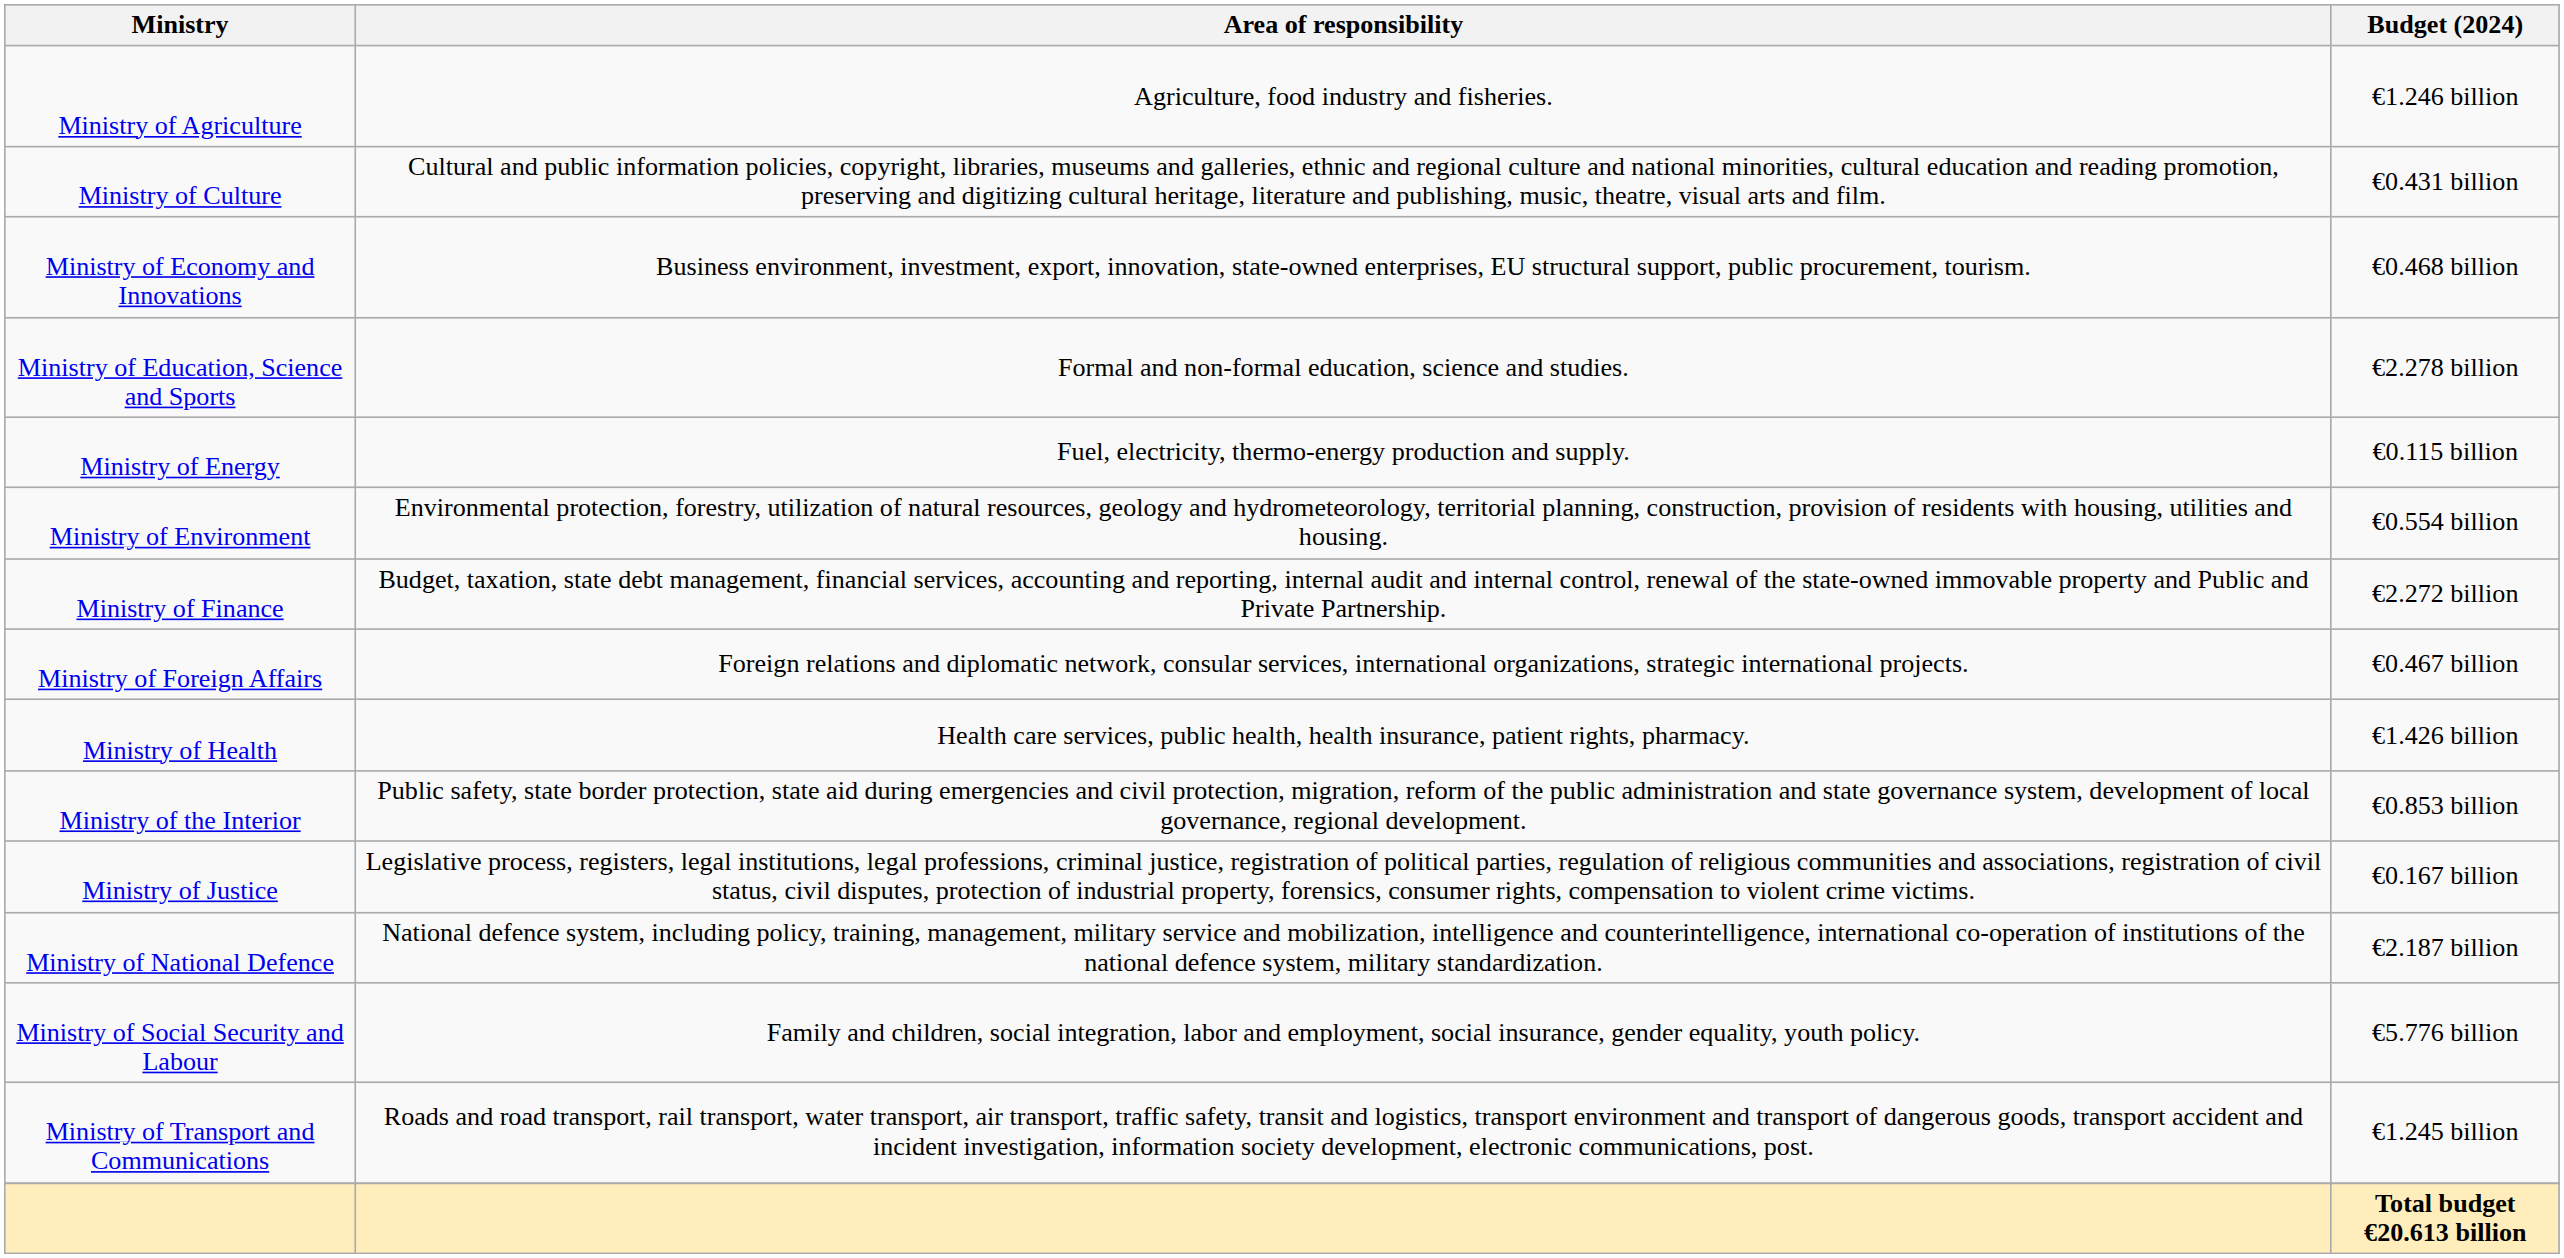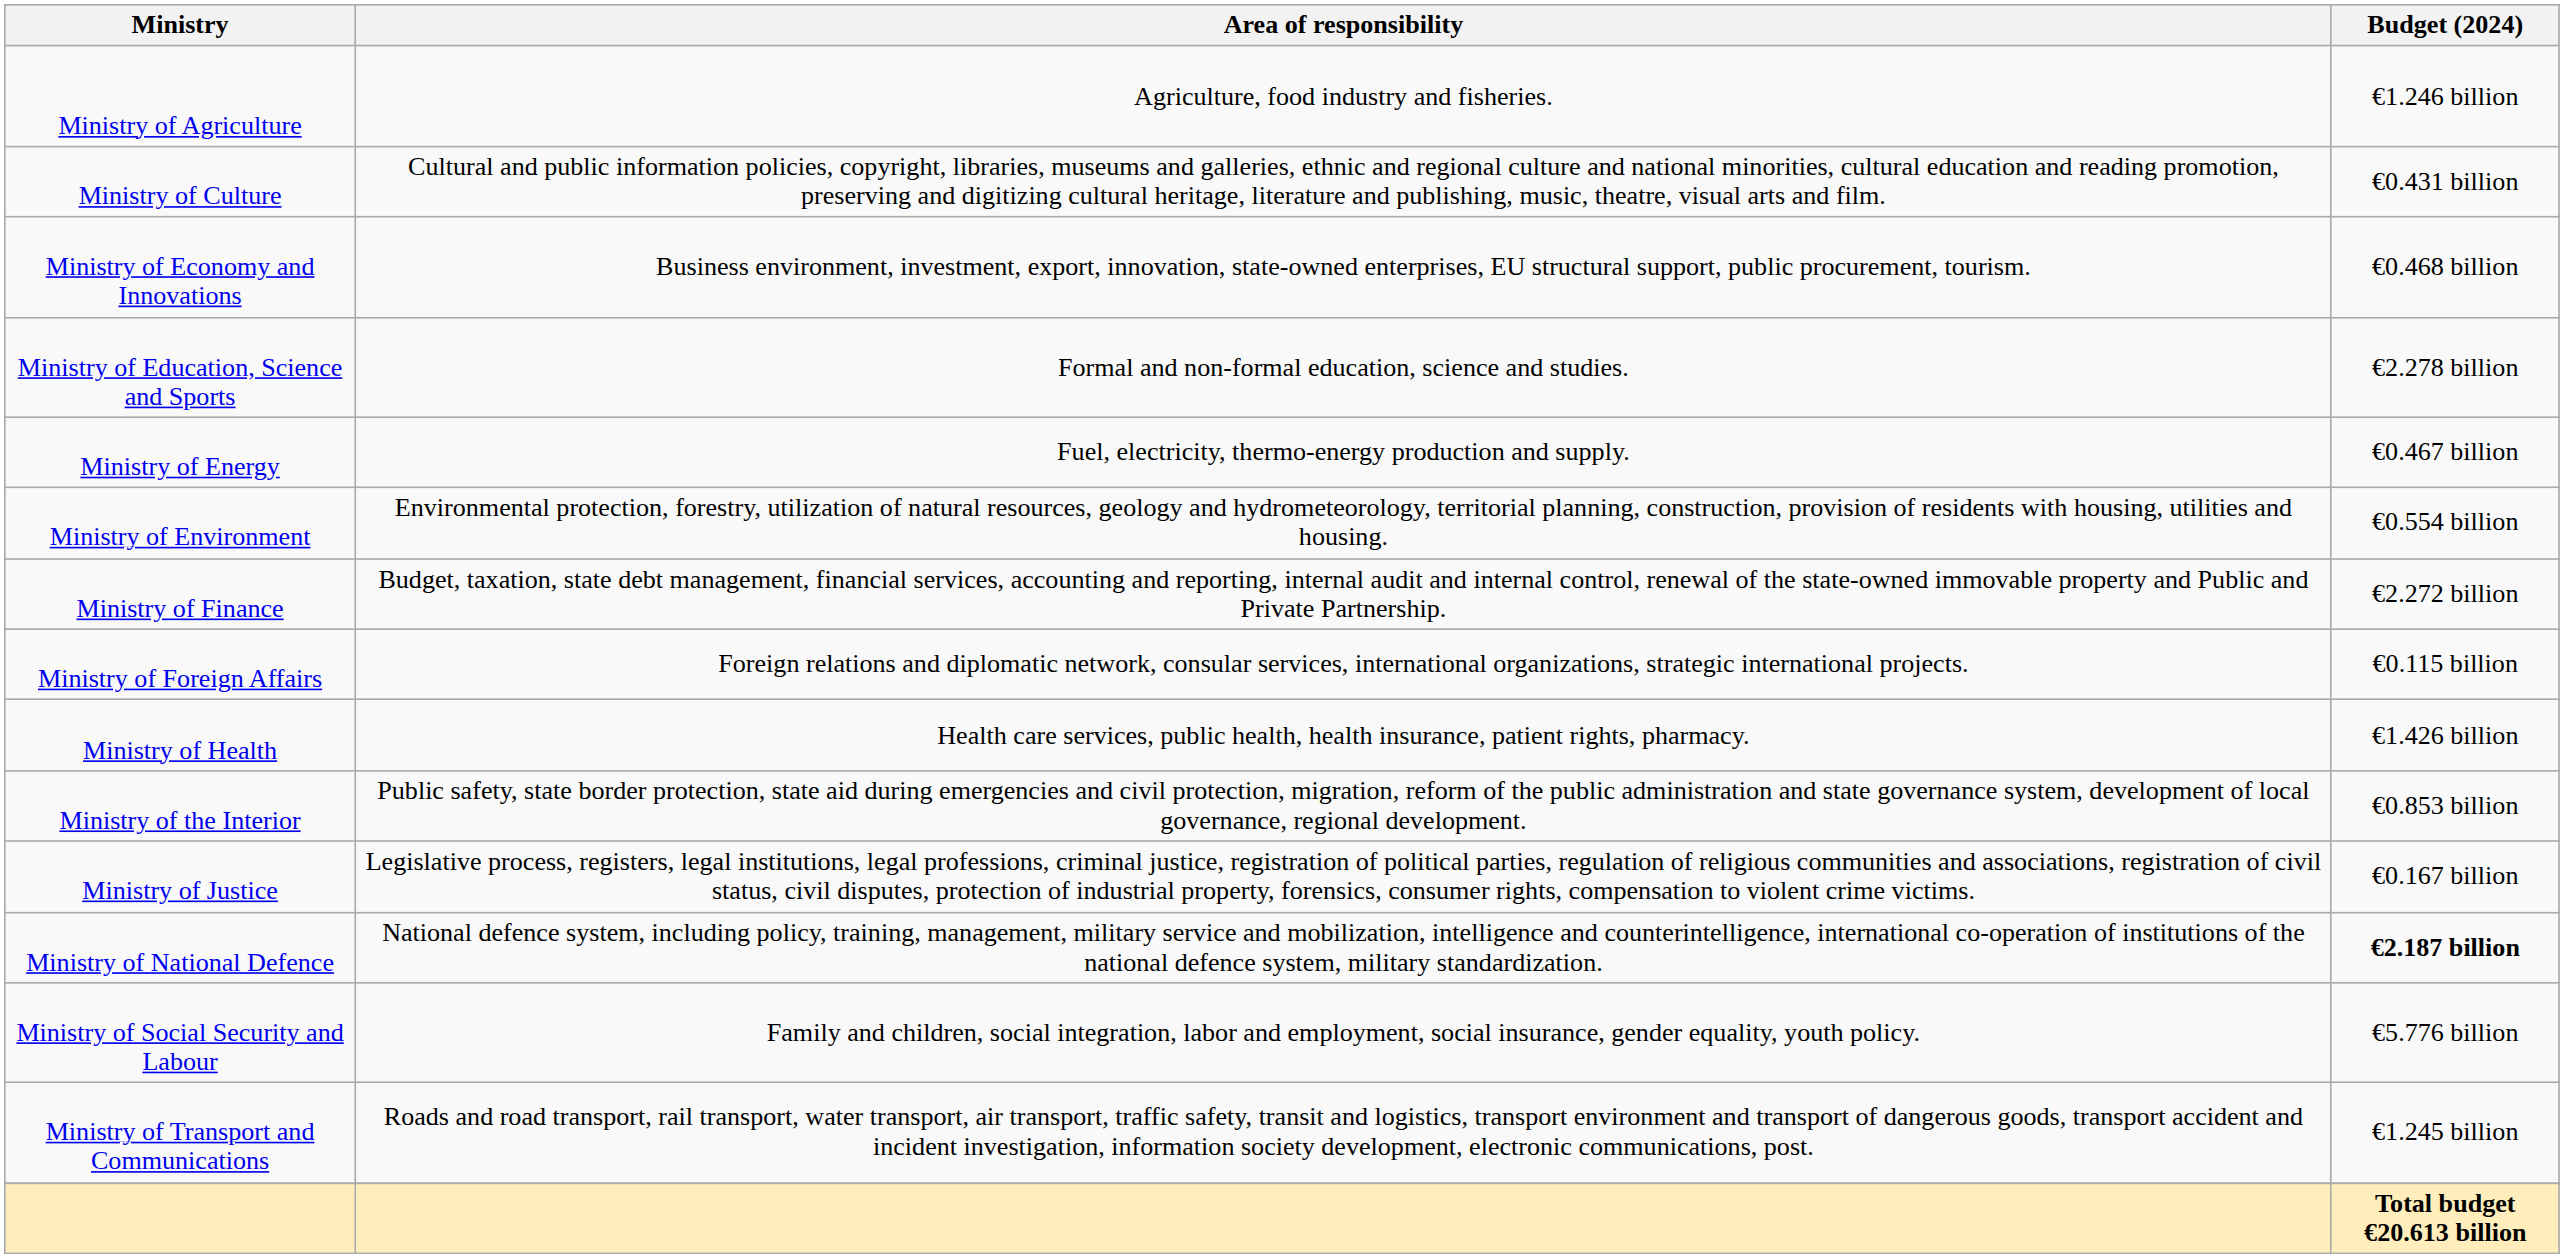 <table class="wikitable sortable" style="text-align:center">
 <tr>
 <th>Ministry</th>
 <th>Area of responsibility</th>
 <th>Budget (2024)</th>
 </tr>
 <tr>
 <td><br><br><a href='#'>Ministry of Agriculture</a></td>
 <td>Agriculture, food industry and fisheries.</td>
 <td>€1.246 billion</td>
 </tr>
 <tr>
 <td><br><a href='#'>Ministry of Culture</a></td>
 <td>Cultural and public information policies, copyright, libraries, museums and galleries, ethnic and regional culture and national minorities, cultural education and reading promotion, preserving and digitizing cultural heritage, literature and publishing, music, theatre, visual arts and film.</td>
 <td>€0.431 billion</td>
 </tr>
 <tr>
 <td><br><a href='#'>Ministry of Economy and Innovations</a></td>
 <td>Business environment, investment, export, innovation, state-owned enterprises, EU structural support, public procurement, tourism.</td>
 <td>€0.468 billion</td>
 </tr>
 <tr>
 <td><br><a href='#'>Ministry of Education, Science and Sports</a></td>
 <td>Formal and non-formal education, science and studies.</td>
 <td>€2.278 billion</td>
 </tr>
 <tr>
 <td><br><a href='#'>Ministry of Energy</a></td>
 <td>Fuel, electricity, thermo-energy production and supply.</td>
-<td>€0.115 billion</td>
+<td>€0.467 billion</td>
 </tr>
 <tr>
 <td><br><a href='#'>Ministry of Environment</a></td>
 <td>Environmental protection, forestry, utilization of natural resources, geology and hydrometeorology, territorial planning, construction, provision of residents with housing, utilities and housing.</td>
 <td>€0.554 billion</td>
 </tr>
 <tr>
 <td><br><a href='#'>Ministry of Finance</a></td>
 <td>Budget, taxation, state debt management,  financial services, accounting and reporting, internal audit and internal control, renewal of the state-owned immovable property and Public and Private Partnership.</td>
 <td>€2.272 billion</td>
 </tr>
 <tr>
 <td><br><a href='#'>Ministry of Foreign Affairs</a></td>
 <td>Foreign relations and diplomatic network, consular services, international organizations, strategic international projects.</td>
-<td>€0.467 billion</td>
+<td>€0.115 billion</td>
 </tr>
 <tr>
 <td><br><a href='#'>Ministry of Health</a></td>
 <td>Health care services, public health, health insurance, patient rights, pharmacy.</td>
 <td>€1.426 billion</td>
 </tr>
 <tr>
 <td><br><a href='#'>Ministry of the Interior</a></td>
 <td>Public safety, state border protection, state aid during emergencies and civil protection, migration, reform of the public administration and state governance system, development of local governance, regional development.</td>
 <td>€0.853 billion</td>
 </tr>
 <tr>
 <td><br><a href='#'>Ministry of Justice</a></td>
 <td>Legislative process, registers, legal institutions, legal professions, criminal justice, registration of political parties, regulation of religious communities and associations, registration of civil status, civil disputes, protection of industrial property, forensics, consumer rights, compensation to violent crime victims.</td>
 <td>€0.167 billion</td>
 </tr>
 <tr>
 <td><br><a href='#'>Ministry of National Defence</a></td>
 <td>National defence system, including policy, training, management, military service and mobilization, intelligence and counterintelligence, international co-operation of institutions of the national defence system, military standardization.</td>
-<td>€2.187 billion</td>
+<td><strong>€2.187 billion</strong></td>
 </tr>
 <tr>
 <td><br><a href='#'>Ministry of Social Security and Labour</a></td>
 <td>Family and children, social integration, labor and employment, social insurance, gender equality, youth policy.</td>
 <td>€5.776 billion</td>
 </tr>
 <tr>
 <td><br><a href='#'>Ministry of Transport and Communications</a></td>
 <td>Roads and road transport, rail transport, water transport, air transport, traffic safety, transit and logistics, transport environment and transport of dangerous goods, transport accident and incident investigation, information society development, electronic communications, post.</td>
 <td>€1.245 billion</td>
 </tr>
 <tr>
 </tr>
 <tr style="background:#feb;">
 <td></td>
 <td></td>
 <td><strong>Total budget €20.613 billion</strong></td>
 </tr>
 </table>
